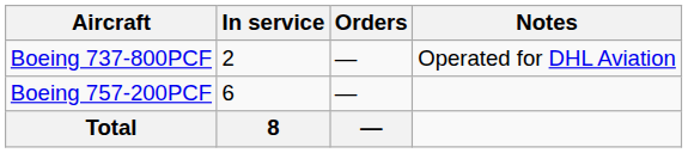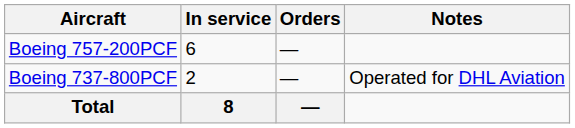 <table class="wikitable">
 <tr>
 <th>Aircraft</th>
 <th>In service</th>
 <th>Orders</th>
 <th>Notes</th>
 </tr>
 <tr>
+<td><a href='#'>Boeing 757-200PCF</a></td>
+<td>6</td>
+<td>—</td>
+<td></td>
+</tr>
+<tr>
 <td><a href='#'>Boeing 737-800PCF</a></td>
 <td>2</td>
 <td>—</td>
 <td>Operated for <a href='#'>DHL Aviation</a></td>
-</tr>
-<tr>
-<td><a href='#'>Boeing 757-200PCF</a></td>
-<td>6</td>
-<td>—</td>
-<td></td>
 </tr>
 <tr>
 <th>Total</th>
 <th>8</th>
 <th>—</th>
 <td></td>
 </tr>
 </table>
